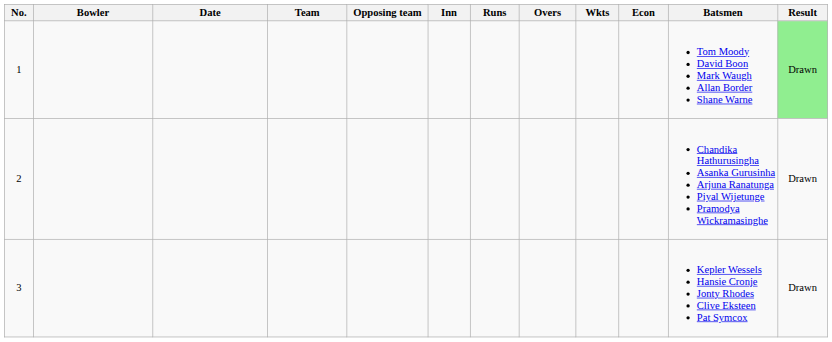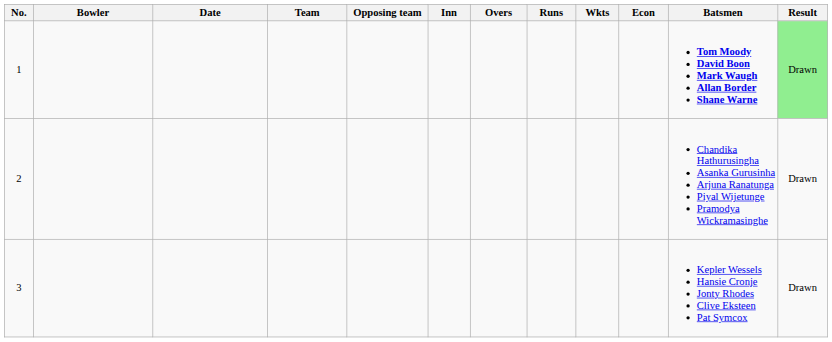 <table class="wikitable sortable">
 <tr align=center>
 <th scope="col" style="width:38px;">No.</th>
 <th scope="col" style="width:185px;">Bowler</th>
 <th scope="col" style="width:180px;">Date</th>
 <th scope="col" style="width:120px;">Team</th>
 <th scope="col" style="width:120px;">Opposing team</th>
 <th scope="col" style="width:60px;">Inn</th>
+<th scope="col" style="width:82px;">Overs</th>
 <th scope="col" style="width:70px;">Runs</th>
-<th scope="col" style="width:82px;">Overs</th>
 <th scope="col" style="width:60px;">Wkts</th>
 <th scope="col" style="width:70px;">Econ</th>
 <th scope="col" style="width:160px;" class="unsortable">Batsmen</th>
 <th scope="col" style="width:70px;">Result</th>
 </tr>
 <tr align=center>
 <td scope="row">1</td>
 <td></td>
 <td></td>
 <td></td>
 <td></td>
 <td></td>
 <td></td>
 <td></td>
 <td></td>
 <td></td>
-<td align=left><br><ul><li><a href='#'>Tom Moody</a></li><li><a href='#'>David Boon</a></li><li><a href='#'>Mark Waugh</a></li><li><a href='#'>Allan Border</a></li><li><a href='#'>Shane Warne</a></li></ul></td>
+<td align=left><strong><br><ul><li><a href='#'>Tom Moody</a></li><li><a href='#'>David Boon</a></li><li><a href='#'>Mark Waugh</a></li><li><a href='#'>Allan Border</a></li><li><a href='#'>Shane Warne</a></li></ul></strong></td>
 <td style="background: lightgreen;">Drawn</td>
 </tr>
 <tr align=center>
 <td scope="row">2</td>
 <td></td>
 <td></td>
 <td></td>
 <td></td>
 <td></td>
 <td></td>
 <td></td>
 <td></td>
 <td></td>
 <td align=left><br><ul><li><a href='#'>Chandika Hathurusingha</a></li><li><a href='#'>Asanka Gurusinha</a></li><li><a href='#'>Arjuna Ranatunga</a></li><li><a href='#'>Piyal Wijetunge</a></li><li><a href='#'>Pramodya Wickramasinghe</a></li></ul></td>
 <td>Drawn</td>
 </tr>
 <tr align=center>
 <td scope="row">3</td>
 <td></td>
 <td></td>
 <td></td>
 <td></td>
 <td></td>
 <td></td>
 <td></td>
 <td></td>
 <td></td>
 <td align=left><br><ul><li><a href='#'>Kepler Wessels</a></li><li><a href='#'>Hansie Cronje</a></li><li><a href='#'>Jonty Rhodes</a></li><li><a href='#'>Clive Eksteen</a></li><li><a href='#'>Pat Symcox</a></li></ul></td>
 <td>Drawn</td>
 </tr>
 </table>
